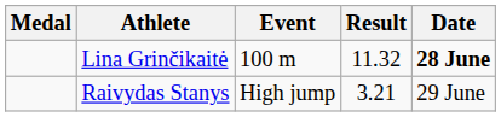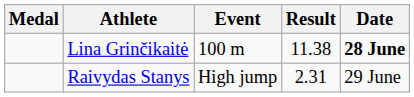 <table class="wikitable">
 <tr>
 <th>Medal</th>
 <th>Athlete</th>
 <th>Event</th>
 <th>Result</th>
 <th>Date</th>
 </tr>
 <tr>
 <td></td>
 <td><a href='#'>Lina Grinčikaitė</a></td>
 <td>100 m</td>
-<td align="center">11.32</td>
+<td align="center">11.38</td>
 <td><strong>28 June</strong></td>
 </tr>
 <tr>
 <td></td>
 <td><a href='#'>Raivydas Stanys</a></td>
 <td>High jump</td>
-<td align="center">3.21</td>
+<td align="center">2.31</td>
 <td>29 June</td>
 </tr>
 </table>
